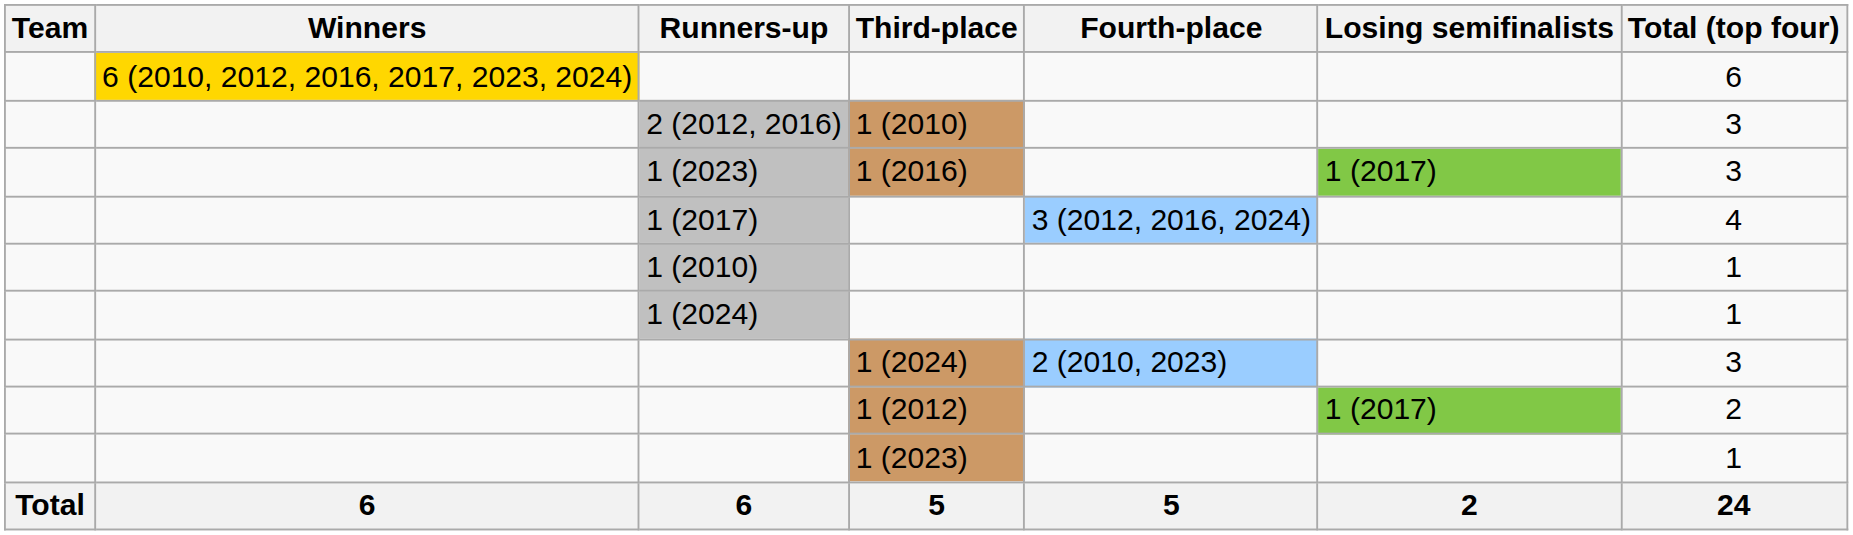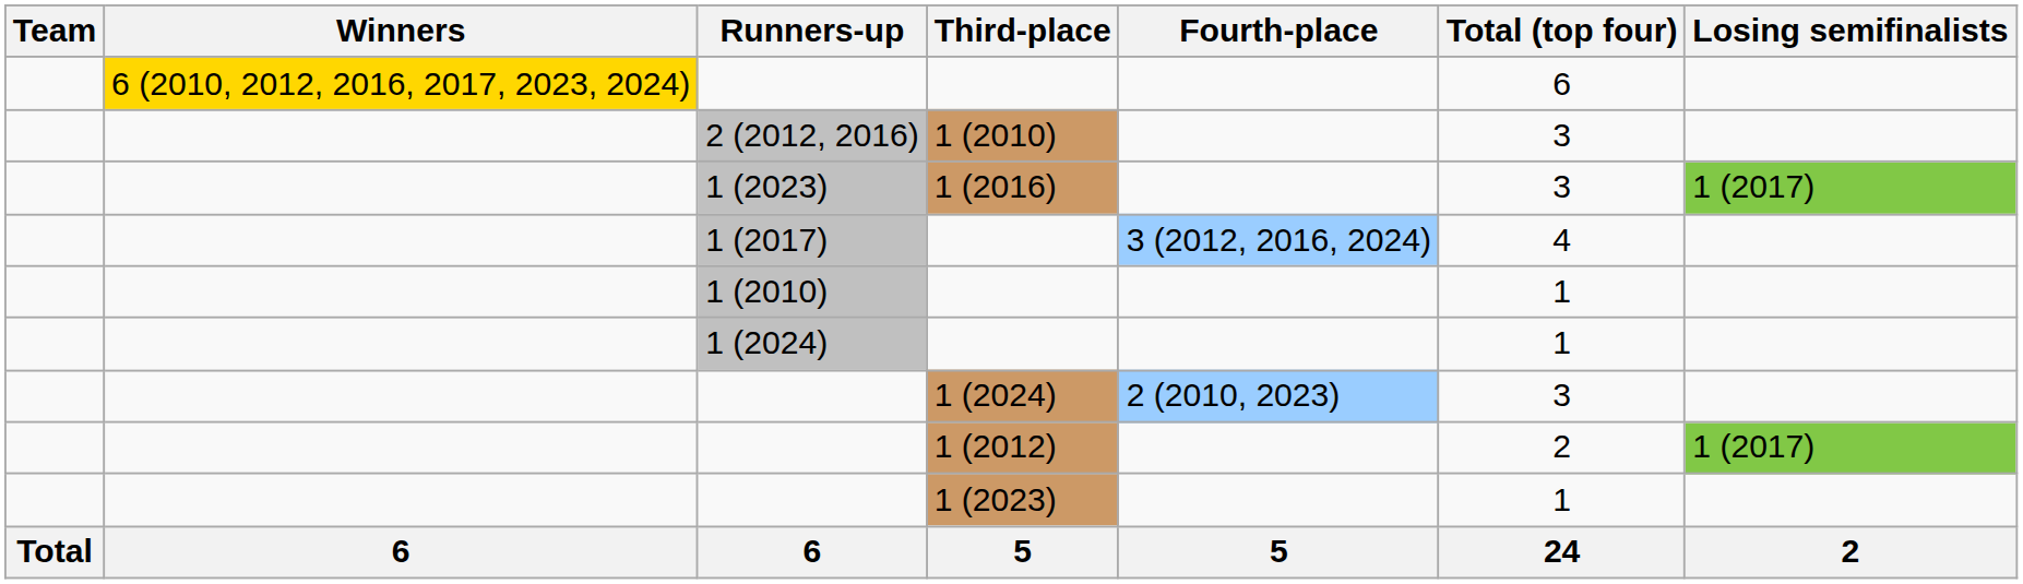 <table class="wikitable">
 <tr>
 <th>Team</th>
 <th>Winners</th>
 <th>Runners-up</th>
 <th>Third-place</th>
 <th>Fourth-place</th>
+<th>Total (top four)</th>
 <th>Losing semifinalists</th>
-<th>Total (top four)</th>
 </tr>
 <tr>
 <td></td>
 <td bgcolor=gold>6 (2010, 2012, 2016, 2017, 2023, 2024)</td>
 <td></td>
 <td></td>
 <td></td>
+<td align=center>6</td>
 <td></td>
-<td align=center>6</td>
 </tr>
 <tr>
 <td></td>
 <td></td>
 <td bgcolor=silver>2 (2012, 2016)</td>
 <td bgcolor=cc9966>1 (2010)</td>
 <td></td>
+<td align=center>3</td>
 <td></td>
-<td align=center>3</td>
 </tr>
 <tr>
 <td></td>
 <td></td>
 <td bgcolor=silver>1 (2023)</td>
 <td bgcolor=cc9966>1 (2016)</td>
 <td></td>
+<td align=center>3</td>
 <td bgcolor=#81c846>1 (2017)</td>
-<td align=center>3</td>
 </tr>
 <tr>
 <td></td>
 <td></td>
 <td bgcolor=silver>1 (2017)</td>
 <td></td>
 <td bgcolor=#9acdff>3 (2012, 2016, 2024)</td>
+<td align=center>4</td>
 <td></td>
-<td align=center>4</td>
 </tr>
 <tr>
 <td></td>
 <td></td>
 <td bgcolor=silver>1 (2010)</td>
 <td></td>
 <td></td>
+<td align=center>1</td>
 <td></td>
-<td align=center>1</td>
 </tr>
 <tr>
 <td></td>
 <td></td>
 <td bgcolor=silver>1 (2024)</td>
 <td></td>
 <td></td>
+<td align=center>1</td>
 <td></td>
-<td align=center>1</td>
 </tr>
 <tr>
 <td></td>
 <td></td>
 <td></td>
 <td bgcolor=cc9966>1 (2024)</td>
 <td bgcolor=#9acdff>2 (2010, 2023)</td>
+<td align=center>3</td>
 <td></td>
-<td align=center>3</td>
 </tr>
 <tr>
 <td></td>
 <td></td>
 <td></td>
 <td bgcolor=cc9966>1 (2012)</td>
 <td></td>
+<td align=center>2</td>
 <td bgcolor=#81c846>1 (2017)</td>
-<td align=center>2</td>
 </tr>
 <tr>
 <td></td>
 <td></td>
 <td></td>
 <td bgcolor=cc9966>1 (2023)</td>
 <td></td>
+<td align=center>1</td>
 <td></td>
-<td align=center>1</td>
 </tr>
 <tr>
 <th colspan=1>Total</th>
 <th>6</th>
 <th>6</th>
 <th>5</th>
 <th>5</th>
+<th>24</th>
 <th>2</th>
-<th>24</th>
 </tr>
 </table>
